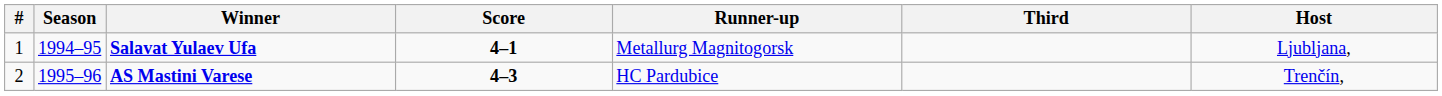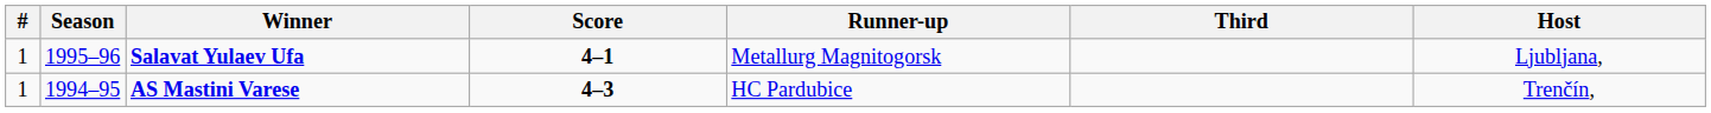 <table class="wikitable" style="text-align: center;">
 <tr>
 <th width=2%>#</th>
 <th width=5%>Season</th>
 <th width=20%>Winner</th>
 <th width=15%>Score</th>
 <th width=20%>Runner-up</th>
 <th width=20%>Third</th>
 <th width=17%>Host</th>
 </tr>
 <tr>
 <td>1</td>
-<td><a href='#'>1994–95</a></td>
+<td><a href='#'>1995–96</a></td>
 <td style="text-align: left;"> <strong><a href='#'>Salavat Yulaev Ufa</a></strong></td>
 <td><strong>4–1</strong></td>
 <td style="text-align: left;"> <a href='#'>Metallurg Magnitogorsk</a></td>
 <td></td>
 <td><a href='#'>Ljubljana</a>, </td>
 </tr>
 <tr>
-<td>2</td>
-<td><a href='#'>1995–96</a></td>
+<td>1</td>
+<td><a href='#'>1994–95</a></td>
 <td style="text-align: left;"> <strong><a href='#'>AS Mastini Varese</a></strong></td>
 <td><strong>4–3</strong></td>
 <td style="text-align: left;"> <a href='#'>HC Pardubice</a></td>
 <td></td>
 <td><a href='#'>Trenčín</a>, </td>
 </tr>
 </table>
